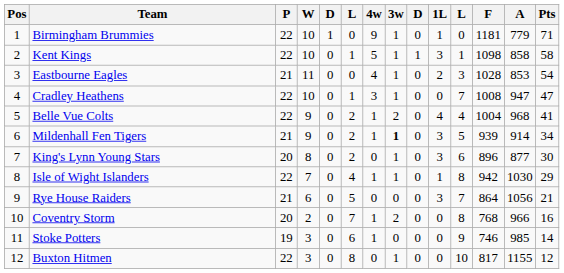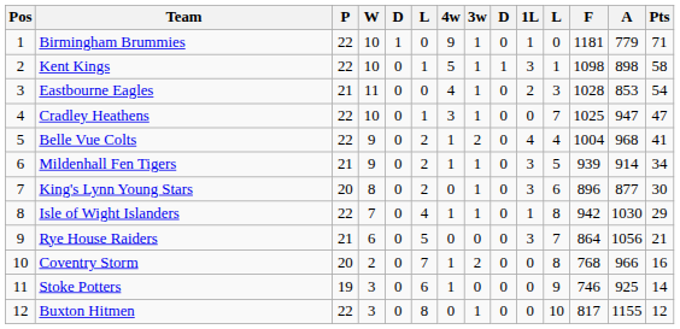 <table class="wikitable" style="font-size: 100%">
 <tr>
 <th width=20>Pos</th>
 <th width=300>Team</th>
 <th width=20>P</th>
 <th width=20>W</th>
 <th width=20>D</th>
 <th width=20>L</th>
 <th width=20>4w</th>
 <th width=20>3w</th>
 <th width=20>D</th>
 <th width=20>1L</th>
 <th width=20>L</th>
 <th width=30>F</th>
 <th width=30>A</th>
 <th width=20>Pts</th>
 </tr>
 <tr align=center>
 <td>1</td>
 <td align="left"><a href='#'>Birmingham Brummies</a></td>
 <td>22</td>
 <td>10</td>
 <td>1</td>
 <td>0</td>
 <td>9</td>
 <td>1</td>
 <td>0</td>
 <td>1</td>
 <td>0</td>
 <td>1181</td>
 <td>779</td>
 <td>71</td>
 </tr>
 <tr align=center>
 <td>2</td>
 <td align="left"><a href='#'>Kent Kings</a></td>
 <td>22</td>
 <td>10</td>
 <td>0</td>
 <td>1</td>
 <td>5</td>
 <td>1</td>
 <td>1</td>
 <td>3</td>
 <td>1</td>
 <td>1098</td>
-<td>858</td>
+<td>898</td>
 <td>58</td>
 </tr>
 <tr align=center>
 <td>3</td>
 <td align="left"><a href='#'>Eastbourne Eagles</a></td>
 <td>21</td>
 <td>11</td>
 <td>0</td>
 <td>0</td>
 <td>4</td>
 <td>1</td>
 <td>0</td>
 <td>2</td>
 <td>3</td>
 <td>1028</td>
 <td>853</td>
 <td>54</td>
 </tr>
 <tr align=center>
 <td>4</td>
 <td align="left"><a href='#'>Cradley Heathens</a></td>
 <td>22</td>
 <td>10</td>
 <td>0</td>
 <td>1</td>
 <td>3</td>
 <td>1</td>
 <td>0</td>
 <td>0</td>
 <td>7</td>
-<td>1008</td>
+<td>1025</td>
 <td>947</td>
 <td>47</td>
 </tr>
 <tr align=center>
 <td>5</td>
 <td align="left"><a href='#'>Belle Vue Colts</a></td>
 <td>22</td>
 <td>9</td>
 <td>0</td>
 <td>2</td>
 <td>1</td>
 <td>2</td>
 <td>0</td>
 <td>4</td>
 <td>4</td>
 <td>1004</td>
 <td>968</td>
 <td>41</td>
 </tr>
 <tr align=center>
 <td>6</td>
 <td align="left"><a href='#'>Mildenhall Fen Tigers</a></td>
 <td>21</td>
 <td>9</td>
 <td>0</td>
 <td>2</td>
 <td>1</td>
-<td><strong>1</strong></td>
+<td>1</td>
 <td>0</td>
 <td>3</td>
 <td>5</td>
 <td>939</td>
 <td>914</td>
 <td>34</td>
 </tr>
 <tr align=center>
 <td>7</td>
 <td align="left"><a href='#'>King's Lynn Young Stars</a></td>
 <td>20</td>
 <td>8</td>
 <td>0</td>
 <td>2</td>
 <td>0</td>
 <td>1</td>
 <td>0</td>
 <td>3</td>
 <td>6</td>
 <td>896</td>
 <td>877</td>
 <td>30</td>
 </tr>
 <tr align=center>
 <td>8</td>
 <td align="left"><a href='#'>Isle of Wight Islanders</a></td>
 <td>22</td>
 <td>7</td>
 <td>0</td>
 <td>4</td>
 <td>1</td>
 <td>1</td>
 <td>0</td>
 <td>1</td>
 <td>8</td>
 <td>942</td>
 <td>1030</td>
 <td>29</td>
 </tr>
 <tr align=center>
 <td>9</td>
 <td align="left"><a href='#'>Rye House Raiders</a></td>
 <td>21</td>
 <td>6</td>
 <td>0</td>
 <td>5</td>
 <td>0</td>
 <td>0</td>
 <td>0</td>
 <td>3</td>
 <td>7</td>
 <td>864</td>
 <td>1056</td>
 <td>21</td>
 </tr>
 <tr align=center>
 <td>10</td>
 <td align="left"><a href='#'>Coventry Storm</a></td>
 <td>20</td>
 <td>2</td>
 <td>0</td>
 <td>7</td>
 <td>1</td>
 <td>2</td>
 <td>0</td>
 <td>0</td>
 <td>8</td>
 <td>768</td>
 <td>966</td>
 <td>16</td>
 </tr>
 <tr align=center>
 <td>11</td>
 <td align="left"><a href='#'>Stoke Potters</a></td>
 <td>19</td>
 <td>3</td>
 <td>0</td>
 <td>6</td>
 <td>1</td>
 <td>0</td>
 <td>0</td>
 <td>0</td>
 <td>9</td>
 <td>746</td>
-<td>985</td>
+<td>925</td>
 <td>14</td>
 </tr>
 <tr align=center>
 <td>12</td>
 <td align="left"><a href='#'>Buxton Hitmen</a></td>
 <td>22</td>
 <td>3</td>
 <td>0</td>
 <td>8</td>
 <td>0</td>
 <td>1</td>
 <td>0</td>
 <td>0</td>
 <td>10</td>
 <td>817</td>
 <td>1155</td>
 <td>12</td>
 </tr>
 </table>
